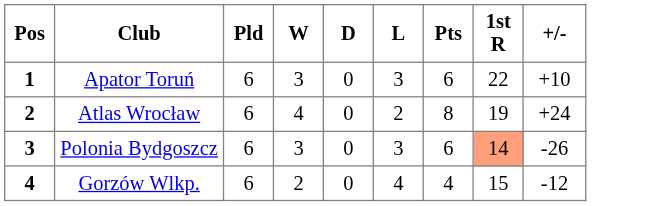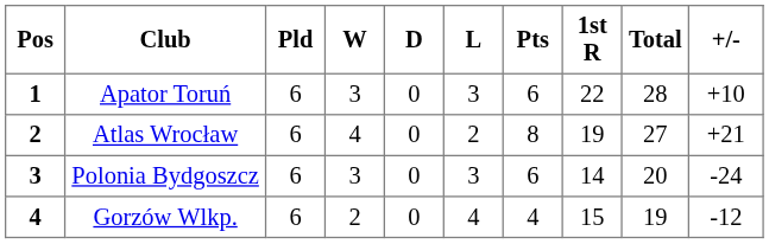 <table class="toccolours" border="1" cellpadding="4" cellspacing="0" style="border-collapse: collapse; margin:0;">
 <tr>
 <th width=30>Pos</th>
 <th>Club</th>
 <th width=30>Pld</th>
 <th width=30>W</th>
 <th width=30>D</th>
 <th width=30>L</th>
 <th width=30>Pts</th>
 <th width=30>1st R</th>
+<th width=30>Total</th>
 <th width=40>+/-</th>
 </tr>
 <tr align=center >
 <th>1</th>
 <td><a href='#'>Apator Toruń</a></td>
 <td>6</td>
 <td>3</td>
 <td>0</td>
 <td>3</td>
 <td>6</td>
 <td>22</td>
+<td>28</td>
 <td>+10</td>
 </tr>
 <tr align=center >
 <th>2</th>
 <td><a href='#'>Atlas Wrocław</a></td>
 <td>6</td>
 <td>4</td>
 <td>0</td>
 <td>2</td>
 <td>8</td>
 <td>19</td>
-<td>+24</td>
+<td>27</td>
+<td>+21</td>
 </tr>
 <tr align=center >
 <th>3</th>
 <td><a href='#'>Polonia Bydgoszcz</a></td>
 <td>6</td>
 <td>3</td>
 <td>0</td>
 <td>3</td>
 <td>6</td>
-<td style="background: lightsalmon;">14</td>
-<td>-26</td>
+<td>14</td>
+<td>20</td>
+<td>-24</td>
 </tr>
 <tr align=center>
 <th>4</th>
 <td><a href='#'>Gorzów Wlkp.</a></td>
 <td>6</td>
 <td>2</td>
 <td>0</td>
 <td>4</td>
 <td>4</td>
 <td>15</td>
+<td>19</td>
 <td>-12</td>
 </tr>
 </table>
